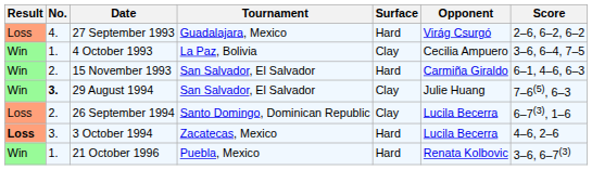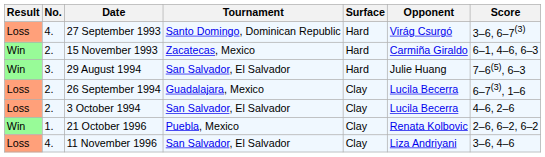 <table class="sortable wikitable" style=font-size:97%>
 <tr>
 <th>Result</th>
 <th>No.</th>
 <th>Date</th>
 <th>Tournament</th>
 <th>Surface</th>
 <th>Opponent</th>
 <th>Score</th>
 </tr>
 <tr style="background:#f0f8ff;">
 <td style="background:#ffa07a;">Loss</td>
 <td>4.</td>
 <td>27 September 1993</td>
-<td><a href='#'>Guadalajara</a>, Mexico</td>
+<td><a href='#'>Santo Domingo</a>, Dominican Republic</td>
 <td>Hard</td>
 <td> <a href='#'>Virág Csurgó</a></td>
-<td>2–6, 6–2, 6–2</td>
-</tr>
-<tr bgcolor="#f0f8ff">
-<td style="background:#98fb98;">Win</td>
-<td>1.</td>
-<td>4 October 1993</td>
-<td><a href='#'>La Paz</a>, Bolivia</td>
-<td>Clay</td>
-<td> Cecilia Ampuero</td>
-<td>3–6, 6–4, 7–5</td>
+<td>3–6, 6–7<sup>(3)</sup></td>
 </tr>
 <tr bgcolor="#f0f8ff">
 <td style="background:#98fb98;">Win</td>
 <td>2.</td>
 <td>15 November 1993</td>
-<td><a href='#'>San Salvador</a>, El Salvador</td>
+<td><a href='#'>Zacatecas</a>, Mexico</td>
 <td>Hard</td>
 <td> <a href='#'>Carmiña Giraldo</a></td>
 <td>6–1, 4–6, 6–3</td>
 </tr>
 <tr bgcolor="#f0f8ff">
 <td style="background:#98fb98;">Win</td>
-<td><strong>3.</strong></td>
+<td>3.</td>
 <td>29 August 1994</td>
 <td><a href='#'>San Salvador</a>, El Salvador</td>
-<td>Clay</td>
+<td>Hard</td>
 <td> Julie Huang</td>
 <td>7–6<sup>(5)</sup>, 6–3</td>
 </tr>
 <tr bgcolor="#f0f8ff">
 <td style="background:#ffa07a;">Loss</td>
 <td>2.</td>
 <td>26 September 1994</td>
-<td><a href='#'>Santo Domingo</a>, Dominican Republic</td>
+<td><a href='#'>Guadalajara</a>, Mexico</td>
 <td>Clay</td>
 <td> <a href='#'>Lucila Becerra</a></td>
 <td>6–7<sup>(3)</sup>, 1–6</td>
 </tr>
 <tr bgcolor="#f0f8ff">
-<td style="background:#ffa07a;"><strong>Loss</strong></td>
-<td>3.</td>
+<td style="background:#ffa07a;">Loss</td>
+<td>2.</td>
 <td>3 October 1994</td>
-<td><a href='#'>Zacatecas</a>, Mexico</td>
-<td>Hard</td>
+<td><a href='#'>San Salvador</a>, El Salvador</td>
+<td>Clay</td>
 <td> <a href='#'>Lucila Becerra</a></td>
 <td>4–6, 2–6</td>
 </tr>
 <tr bgcolor="#f0f8ff">
 <td style="background:#98fb98;">Win</td>
 <td>1.</td>
 <td>21 October 1996</td>
 <td><a href='#'>Puebla</a>, Mexico</td>
-<td>Hard</td>
+<td>Clay</td>
 <td> <a href='#'>Renata Kolbovic</a></td>
-<td>3–6, 6–7<sup>(3)</sup></td>
+<td>2–6, 6–2, 6–2</td>
+</tr>
+<tr bgcolor="#f0f8ff">
+<td style="background:#ffa07a;">Loss</td>
+<td>4.</td>
+<td>11 November 1996</td>
+<td><a href='#'>San Salvador</a>, El Salvador</td>
+<td>Clay</td>
+<td> <a href='#'>Liza Andriyani</a></td>
+<td>3–6, 4–6</td>
 </tr>
 </table>
